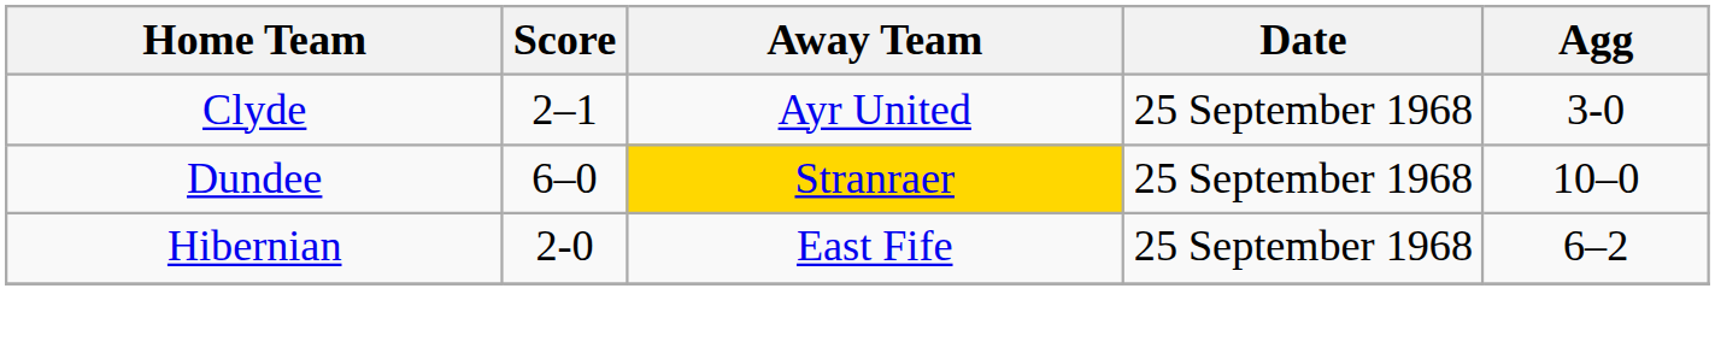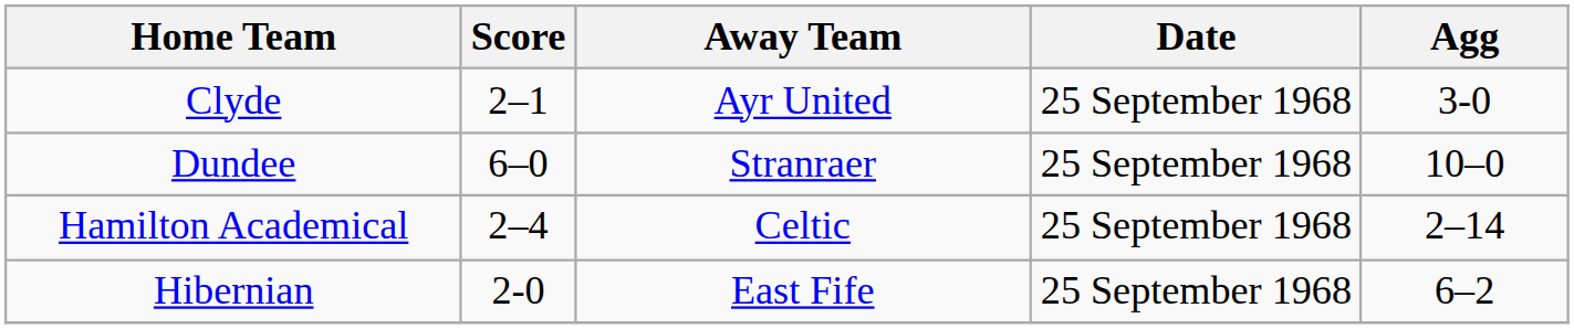 <table class="wikitable" style="text-align:center;">
 <tr>
 <th width=175>Home Team</th>
 <th width=20>Score</th>
 <th width=175>Away Team</th>
 <th width= 125>Date</th>
 <th width= 75>Agg</th>
 </tr>
 <tr>
 <td><a href='#'>Clyde</a></td>
 <td>2–1</td>
 <td><a href='#'>Ayr United</a></td>
 <td>25 September 1968</td>
 <td>3-0</td>
 </tr>
 <tr>
 <td><a href='#'>Dundee</a></td>
 <td>6–0</td>
-<td style="background: gold;"><a href='#'>Stranraer</a></td>
+<td><a href='#'>Stranraer</a></td>
 <td>25 September 1968</td>
 <td>10–0</td>
+</tr>
+<tr>
+<td><a href='#'>Hamilton Academical</a></td>
+<td>2–4</td>
+<td><a href='#'>Celtic</a></td>
+<td>25 September 1968</td>
+<td>2–14</td>
 </tr>
 <tr>
 <td><a href='#'>Hibernian</a></td>
 <td>2-0</td>
 <td><a href='#'>East Fife</a></td>
 <td>25 September 1968</td>
 <td>6–2</td>
 </tr>
 <tr>
 </tr>
 </table>
